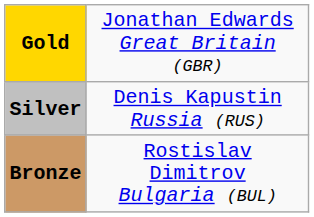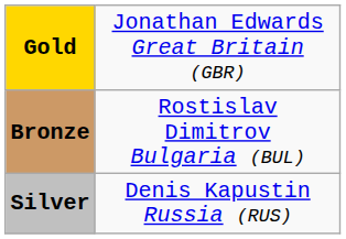 <table class="wikitable" style=" text-align:center; font-size:110%;" width="35%">
 <tr>
 <td bgcolor="gold"><strong>Gold</strong></td>
 <td> <a href='#'>Jonathan Edwards</a><br><em><a href='#'>Great Britain</a> <small>(GBR)</small></em></td>
 </tr>
 <tr>
+<td bgcolor="CC9966"><strong>Bronze</strong></td>
+<td> <a href='#'>Rostislav Dimitrov</a><br><em><a href='#'>Bulgaria</a> <small>(BUL)</small></em></td>
+</tr>
+<tr>
 <td bgcolor="silver"><strong>Silver</strong></td>
 <td> <a href='#'>Denis Kapustin</a><br><em><a href='#'>Russia</a> <small>(RUS)</small></em></td>
 </tr>
-<tr>
-<td bgcolor="CC9966"><strong>Bronze</strong></td>
-<td> <a href='#'>Rostislav Dimitrov</a><br><em><a href='#'>Bulgaria</a> <small>(BUL)</small></em></td>
-</tr>
 </table>
